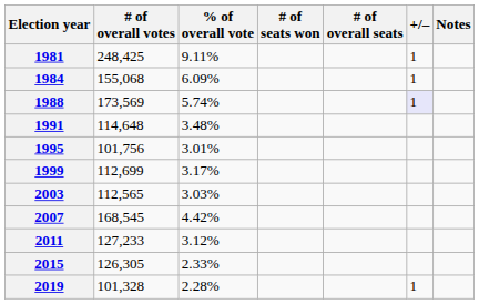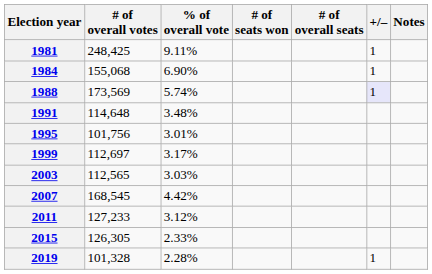 <table class=wikitable>
 <tr>
 <th>Election year</th>
 <th># of<br>overall votes</th>
 <th>% of<br>overall vote</th>
 <th># of<br>seats won</th>
 <th># of<br>overall seats</th>
 <th>+/–</th>
 <th>Notes</th>
 </tr>
 <tr>
 <th><a href='#'>1981</a></th>
 <td>248,425</td>
 <td>9.11%</td>
 <td></td>
 <td></td>
 <td> 1</td>
 <td></td>
 </tr>
 <tr>
 <th><a href='#'>1984</a></th>
 <td>155,068</td>
-<td>6.09%</td>
+<td>6.90%</td>
 <td></td>
 <td></td>
 <td> 1</td>
 <td></td>
 </tr>
 <tr>
 <th><a href='#'>1988</a></th>
 <td>173,569</td>
 <td>5.74%</td>
 <td></td>
 <td></td>
 <td style="background: lavender;"> 1</td>
 <td></td>
 </tr>
 <tr>
 <th><a href='#'>1991</a></th>
 <td>114,648</td>
 <td>3.48%</td>
 <td></td>
 <td></td>
 <td></td>
 <td></td>
 </tr>
 <tr>
 <th><a href='#'>1995</a></th>
 <td>101,756</td>
 <td>3.01%</td>
 <td></td>
 <td></td>
 <td></td>
 <td></td>
 </tr>
 <tr>
 <th><a href='#'>1999</a></th>
-<td>112,699</td>
+<td>112,697</td>
 <td>3.17%</td>
 <td></td>
 <td></td>
 <td></td>
 <td></td>
 </tr>
 <tr>
 <th><a href='#'>2003</a></th>
 <td>112,565</td>
 <td>3.03%</td>
 <td></td>
 <td></td>
 <td></td>
 <td></td>
 </tr>
 <tr>
 <th><a href='#'>2007</a></th>
 <td>168,545</td>
 <td>4.42%</td>
 <td></td>
 <td></td>
 <td></td>
 <td></td>
 </tr>
 <tr>
 <th><a href='#'>2011</a></th>
 <td>127,233</td>
 <td>3.12%</td>
 <td></td>
 <td></td>
 <td></td>
 <td></td>
 </tr>
 <tr>
 <th><a href='#'>2015</a></th>
 <td>126,305</td>
 <td>2.33%</td>
 <td></td>
 <td></td>
 <td></td>
 <td></td>
 </tr>
 <tr>
 <th><a href='#'>2019</a></th>
 <td>101,328</td>
 <td>2.28%</td>
 <td></td>
 <td></td>
 <td> 1</td>
 <td></td>
 </tr>
 </table>
